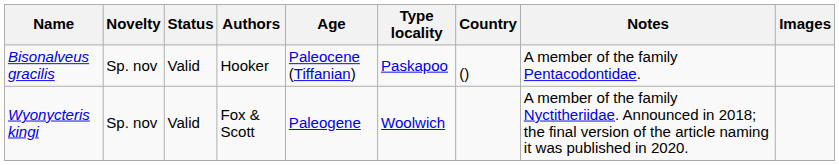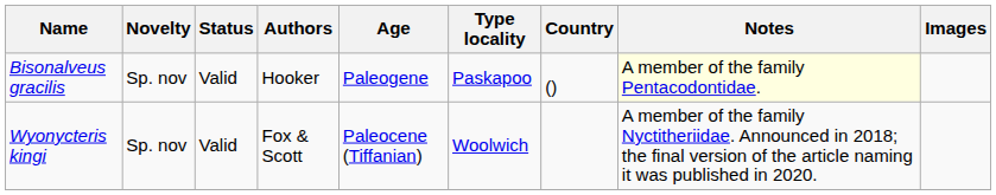 <table class="wikitable sortable" align="center" width="100%">
 <tr>
 <th>Name</th>
 <th>Novelty</th>
 <th>Status</th>
 <th>Authors</th>
 <th>Age</th>
 <th>Type locality</th>
 <th>Country</th>
 <th>Notes</th>
 <th>Images</th>
 </tr>
 <tr>
 <td><em><a href='#'>Bisonalveus gracilis</a></em></td>
 <td>Sp. nov</td>
 <td>Valid</td>
 <td>Hooker</td>
-<td><a href='#'>Paleocene</a> (<a href='#'>Tiffanian</a>)</td>
+<td><a href='#'>Paleogene</a></td>
 <td><a href='#'>Paskapoo</a></td>
 <td><br>()</td>
-<td>A member of the family <a href='#'>Pentacodontidae</a>.</td>
+<td style="background: lightyellow;">A member of the family <a href='#'>Pentacodontidae</a>.</td>
 <td></td>
 </tr>
 <tr>
 <td><em><a href='#'>Wyonycteris kingi</a></em></td>
 <td>Sp. nov</td>
 <td>Valid</td>
 <td>Fox & Scott</td>
-<td><a href='#'>Paleogene</a></td>
+<td><a href='#'>Paleocene</a> (<a href='#'>Tiffanian</a>)</td>
 <td><a href='#'>Woolwich</a></td>
 <td></td>
 <td>A member of the family <a href='#'>Nyctitheriidae</a>. Announced in 2018; the final version of the article naming it was published in 2020.</td>
 <td></td>
 </tr>
 <tr>
 </tr>
 </table>
